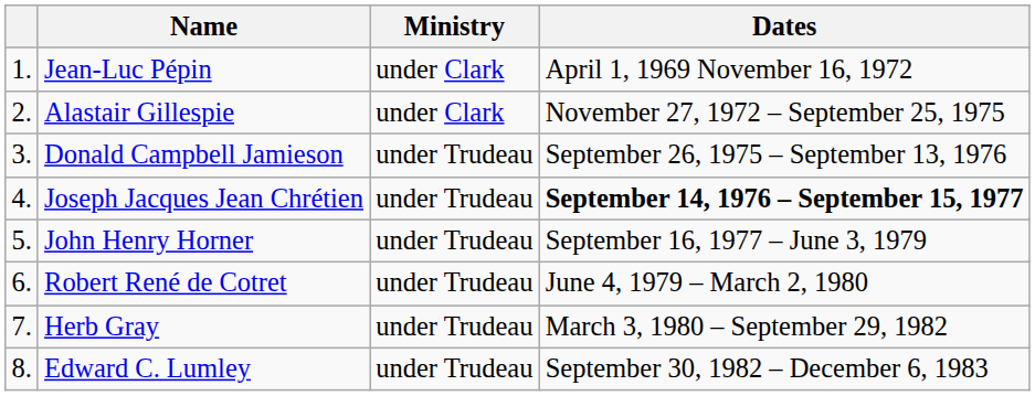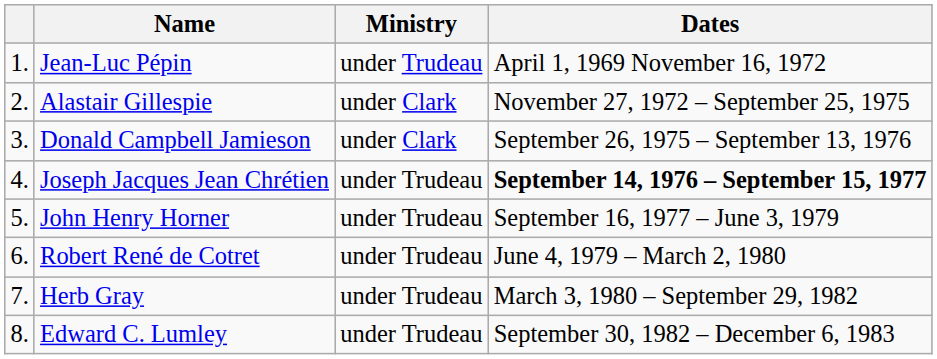 <table class="wikitable">
 <tr>
 <th></th>
 <th>Name</th>
 <th>Ministry</th>
 <th>Dates</th>
 </tr>
 <tr>
 <td>1.</td>
 <td><a href='#'>Jean-Luc Pépin</a></td>
-<td>under <a href='#'>Clark</a></td>
+<td>under <a href='#'>Trudeau</a></td>
 <td>April 1, 1969 November 16, 1972</td>
 </tr>
 <tr>
 <td>2.</td>
 <td><a href='#'>Alastair Gillespie</a></td>
 <td>under <a href='#'>Clark</a></td>
 <td>November 27, 1972 – September 25, 1975</td>
 </tr>
 <tr>
 <td>3.</td>
 <td><a href='#'>Donald Campbell Jamieson</a></td>
-<td>under Trudeau</td>
+<td>under <a href='#'>Clark</a></td>
 <td>September 26, 1975 – September 13, 1976</td>
 </tr>
 <tr>
 <td>4.</td>
 <td><a href='#'>Joseph Jacques Jean Chrétien</a></td>
 <td>under Trudeau</td>
 <td><strong>September 14, 1976 – September 15, 1977</strong></td>
 </tr>
 <tr>
 <td>5.</td>
 <td><a href='#'>John Henry Horner</a></td>
 <td>under Trudeau</td>
 <td>September 16, 1977 – June 3, 1979</td>
 </tr>
 <tr>
 <td>6.</td>
 <td><a href='#'>Robert René de Cotret</a></td>
 <td>under Trudeau</td>
 <td>June 4, 1979 – March 2, 1980</td>
 </tr>
 <tr>
 <td>7.</td>
 <td><a href='#'>Herb Gray</a></td>
 <td>under Trudeau</td>
 <td>March 3, 1980 – September 29, 1982</td>
 </tr>
 <tr>
 <td>8.</td>
 <td><a href='#'>Edward C. Lumley</a></td>
 <td>under Trudeau</td>
 <td>September 30, 1982 – December 6, 1983</td>
 </tr>
 </table>
